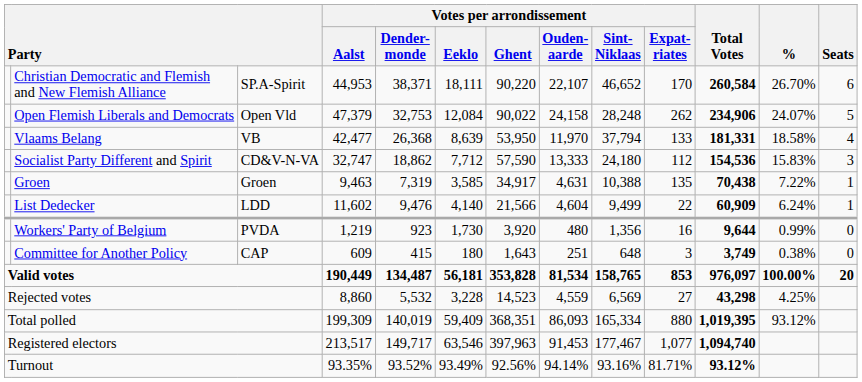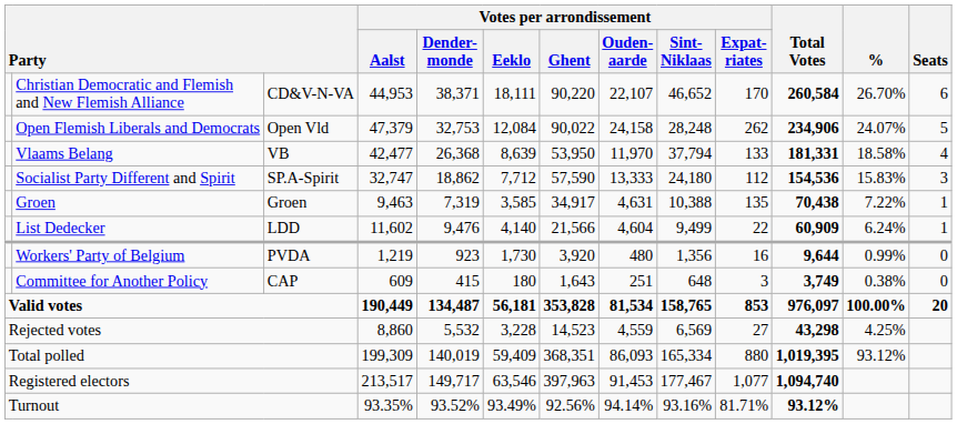 <table class="wikitable" border="1" style="text-align:right;">
 <tr>
 <th style="text-align:left;" valign=bottom rowspan=2 colspan=3>Party</th>
 <th colspan=7>Votes per arrondissement</th>
 <th align=center valign=bottom rowspan=2 width="50">Total Votes</th>
 <th align=center valign=bottom rowspan=2 width="50">%</th>
 <th align=center valign=bottom rowspan=2>Seats</th>
 </tr>
 <tr>
 <th align=center valign=bottom width="50"><a href='#'>Aalst</a></th>
 <th align=center valign=bottom width="60"><a href='#'>Dender- monde</a></th>
 <th align=center valign=bottom width="50"><a href='#'>Eeklo</a></th>
 <th align=center valign=bottom width="50"><a href='#'>Ghent</a></th>
 <th align=center valign=bottom width="50"><a href='#'>Ouden- aarde</a></th>
 <th align=center valign=bottom width="50"><a href='#'>Sint-<br>Niklaas</a></th>
 <th align=center valign=bottom width="50"><a href='#'>Expat- riates</a></th>
 </tr>
 <tr>
 <td></td>
 <td align=left><a href='#'>Christian Democratic and Flemish</a><br>and <a href='#'>New Flemish Alliance</a></td>
-<td align=left>SP.A-Spirit</td>
+<td align=left>CD&V-N-VA</td>
 <td>44,953</td>
 <td>38,371</td>
 <td>18,111</td>
 <td>90,220</td>
 <td>22,107</td>
 <td>46,652</td>
 <td>170</td>
 <td><strong>260,584</strong></td>
 <td>26.70%</td>
 <td>6</td>
 </tr>
 <tr>
 <td></td>
 <td align=left style="white-space: nowrap;"><a href='#'>Open Flemish Liberals and Democrats</a></td>
 <td align=left style="white-space: nowrap;">Open Vld</td>
 <td>47,379</td>
 <td>32,753</td>
 <td>12,084</td>
 <td>90,022</td>
 <td>24,158</td>
 <td>28,248</td>
 <td>262</td>
 <td><strong>234,906</strong></td>
 <td>24.07%</td>
 <td>5</td>
 </tr>
 <tr>
 <td></td>
 <td align=left><a href='#'>Vlaams Belang</a></td>
 <td align=left>VB</td>
 <td>42,477</td>
 <td>26,368</td>
 <td>8,639</td>
 <td>53,950</td>
 <td>11,970</td>
 <td>37,794</td>
 <td>133</td>
 <td><strong>181,331</strong></td>
 <td>18.58%</td>
 <td>4</td>
 </tr>
 <tr>
 <td></td>
 <td align=left><a href='#'>Socialist Party Different</a> and <a href='#'>Spirit</a></td>
-<td align=left>CD&V-N-VA</td>
+<td align=left>SP.A-Spirit</td>
 <td>32,747</td>
 <td>18,862</td>
 <td>7,712</td>
 <td>57,590</td>
 <td>13,333</td>
 <td>24,180</td>
 <td>112</td>
 <td><strong>154,536</strong></td>
 <td>15.83%</td>
 <td>3</td>
 </tr>
 <tr>
 <td></td>
 <td align=left><a href='#'>Groen</a></td>
 <td align=left>Groen</td>
 <td>9,463</td>
 <td>7,319</td>
 <td>3,585</td>
 <td>34,917</td>
 <td>4,631</td>
 <td>10,388</td>
 <td>135</td>
 <td><strong>70,438</strong></td>
 <td>7.22%</td>
 <td>1</td>
 </tr>
 <tr>
 <td></td>
 <td align=left><a href='#'>List Dedecker</a></td>
 <td align=left>LDD</td>
 <td>11,602</td>
 <td>9,476</td>
 <td>4,140</td>
 <td>21,566</td>
 <td>4,604</td>
 <td>9,499</td>
 <td>22</td>
 <td><strong>60,909</strong></td>
 <td>6.24%</td>
 <td>1</td>
 </tr>
 <tr style="border-top:3px solid darkgray;">
 <td></td>
 <td align=left><a href='#'>Workers' Party of Belgium</a></td>
 <td align=left>PVDA</td>
 <td>1,219</td>
 <td>923</td>
 <td>1,730</td>
 <td>3,920</td>
 <td>480</td>
 <td>1,356</td>
 <td>16</td>
 <td><strong>9,644</strong></td>
 <td>0.99%</td>
 <td>0</td>
 </tr>
 <tr>
 <td></td>
 <td align=left><a href='#'>Committee for Another Policy</a></td>
 <td align=left>CAP</td>
 <td>609</td>
 <td>415</td>
 <td>180</td>
 <td>1,643</td>
 <td>251</td>
 <td>648</td>
 <td>3</td>
 <td><strong>3,749</strong></td>
 <td>0.38%</td>
 <td>0</td>
 </tr>
 <tr style="font-weight:bold">
 <td align=left colspan=3>Valid votes</td>
 <td>190,449</td>
 <td>134,487</td>
 <td>56,181</td>
 <td>353,828</td>
 <td>81,534</td>
 <td>158,765</td>
 <td>853</td>
 <td>976,097</td>
 <td>100.00%</td>
 <td>20</td>
 </tr>
 <tr>
 <td align=left colspan=3>Rejected votes</td>
 <td>8,860</td>
 <td>5,532</td>
 <td>3,228</td>
 <td>14,523</td>
 <td>4,559</td>
 <td>6,569</td>
 <td>27</td>
 <td><strong>43,298</strong></td>
 <td>4.25%</td>
 <td></td>
 </tr>
 <tr>
 <td align=left colspan=3>Total polled</td>
 <td>199,309</td>
 <td>140,019</td>
 <td>59,409</td>
 <td>368,351</td>
 <td>86,093</td>
 <td>165,334</td>
 <td>880</td>
 <td><strong>1,019,395</strong></td>
 <td>93.12%</td>
 <td></td>
 </tr>
 <tr>
 <td align=left colspan=3>Registered electors</td>
 <td>213,517</td>
 <td>149,717</td>
 <td>63,546</td>
 <td>397,963</td>
 <td>91,453</td>
 <td>177,467</td>
 <td>1,077</td>
 <td><strong>1,094,740</strong></td>
 <td></td>
 <td></td>
 </tr>
 <tr>
 <td align=left colspan=3>Turnout</td>
 <td>93.35%</td>
 <td>93.52%</td>
 <td>93.49%</td>
 <td>92.56%</td>
 <td>94.14%</td>
 <td>93.16%</td>
 <td>81.71%</td>
 <td><strong>93.12%</strong></td>
 <td></td>
 <td></td>
 </tr>
 </table>
